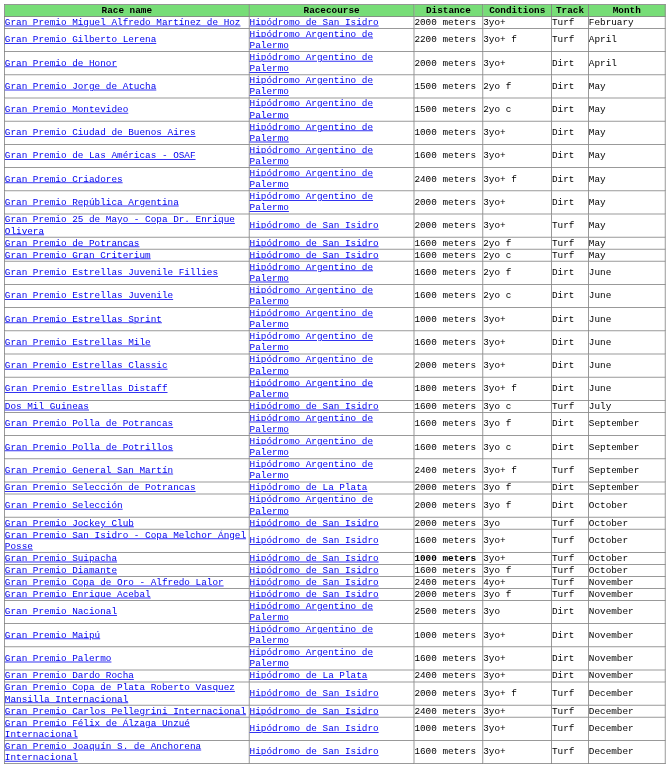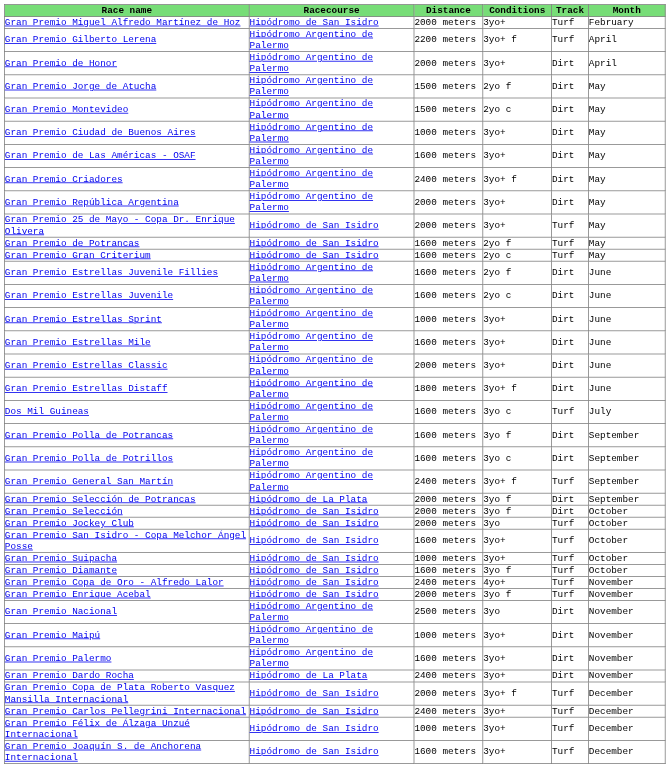 <table class = "sortable" | border="1" cellpadding="0" style="border-collapse: collapse; font-size:90%">
 <tr bgcolor="#77dd77" align="center">
 <th>Race name</th>
 <th>Racecourse</th>
 <th>Distance</th>
 <th>Conditions</th>
 <th>Track</th>
 <th>Month</th>
 </tr>
 <tr>
 <td width="305"><a href='#'>Gran Premio Miguel Alfredo Martínez de Hoz</a></td>
 <td width="205"><a href='#'>Hipódromo de San Isidro</a></td>
 <td width="85">2000 meters</td>
 <td width="85">3yo+</td>
 <td width="45">Turf</td>
 <td width="95">February</td>
 </tr>
 <tr>
 <td><a href='#'>Gran Premio Gilberto Lerena</a></td>
 <td><a href='#'>Hipódromo Argentino de Palermo</a></td>
 <td>2200 meters</td>
 <td>3yo+ f</td>
 <td>Turf</td>
 <td>April</td>
 </tr>
 <tr>
 <td><a href='#'>Gran Premio de Honor</a></td>
 <td><a href='#'>Hipódromo Argentino de Palermo</a></td>
 <td>2000 meters</td>
 <td>3yo+</td>
 <td>Dirt</td>
 <td>April</td>
 </tr>
 <tr>
 <td><a href='#'>Gran Premio Jorge de Atucha</a></td>
 <td><a href='#'>Hipódromo Argentino de Palermo</a></td>
 <td>1500 meters</td>
 <td>2yo f</td>
 <td>Dirt</td>
 <td>May</td>
 </tr>
 <tr>
 <td><a href='#'>Gran Premio Montevideo</a></td>
 <td><a href='#'>Hipódromo Argentino de Palermo</a></td>
 <td>1500 meters</td>
 <td>2yo c</td>
 <td>Dirt</td>
 <td>May</td>
 </tr>
 <tr>
 <td><a href='#'>Gran Premio Ciudad de Buenos Aires</a></td>
 <td><a href='#'>Hipódromo Argentino de Palermo</a></td>
 <td>1000 meters</td>
 <td>3yo+</td>
 <td>Dirt</td>
 <td>May</td>
 </tr>
 <tr>
 <td><a href='#'>Gran Premio de Las Américas - OSAF</a></td>
 <td><a href='#'>Hipódromo Argentino de Palermo</a></td>
 <td>1600 meters</td>
 <td>3yo+</td>
 <td>Dirt</td>
 <td>May</td>
 </tr>
 <tr>
 <td><a href='#'>Gran Premio Criadores</a></td>
 <td><a href='#'>Hipódromo Argentino de Palermo</a></td>
 <td>2400 meters</td>
 <td>3yo+ f</td>
 <td>Dirt</td>
 <td>May</td>
 </tr>
 <tr>
 <td><a href='#'>Gran Premio República Argentina</a></td>
 <td><a href='#'>Hipódromo Argentino de Palermo</a></td>
 <td>2000 meters</td>
 <td>3yo+</td>
 <td>Dirt</td>
 <td>May</td>
 </tr>
 <tr>
 <td><a href='#'>Gran Premio 25 de Mayo - Copa Dr. Enrique Olivera</a></td>
 <td><a href='#'>Hipódromo de San Isidro</a></td>
 <td>2000 meters</td>
 <td>3yo+</td>
 <td>Turf</td>
 <td>May</td>
 </tr>
 <tr>
 <td><a href='#'>Gran Premio de Potrancas</a></td>
 <td><a href='#'>Hipódromo de San Isidro</a></td>
 <td>1600 meters</td>
 <td>2yo f</td>
 <td>Turf</td>
 <td>May</td>
 </tr>
 <tr>
 <td><a href='#'>Gran Premio Gran Criterium</a></td>
 <td><a href='#'>Hipódromo de San Isidro</a></td>
 <td>1600 meters</td>
 <td>2yo c</td>
 <td>Turf</td>
 <td>May</td>
 </tr>
 <tr>
 <td><a href='#'>Gran Premio Estrellas Juvenile Fillies</a></td>
 <td><a href='#'>Hipódromo Argentino de Palermo</a></td>
 <td>1600 meters</td>
 <td>2yo f</td>
 <td>Dirt</td>
 <td>June</td>
 </tr>
 <tr>
 <td><a href='#'>Gran Premio Estrellas Juvenile</a></td>
 <td><a href='#'>Hipódromo Argentino de Palermo</a></td>
 <td>1600 meters</td>
 <td>2yo c</td>
 <td>Dirt</td>
 <td>June</td>
 </tr>
 <tr>
 <td><a href='#'>Gran Premio Estrellas Sprint</a></td>
 <td><a href='#'>Hipódromo Argentino de Palermo</a></td>
 <td>1000 meters</td>
 <td>3yo+</td>
 <td>Dirt</td>
 <td>June</td>
 </tr>
 <tr>
 <td><a href='#'>Gran Premio Estrellas Mile</a></td>
 <td><a href='#'>Hipódromo Argentino de Palermo</a></td>
 <td>1600 meters</td>
 <td>3yo+</td>
 <td>Dirt</td>
 <td>June</td>
 </tr>
 <tr>
 <td><a href='#'>Gran Premio Estrellas Classic</a></td>
 <td><a href='#'>Hipódromo Argentino de Palermo</a></td>
 <td>2000 meters</td>
 <td>3yo+</td>
 <td>Dirt</td>
 <td>June</td>
 </tr>
 <tr>
 <td><a href='#'>Gran Premio Estrellas Distaff</a></td>
 <td><a href='#'>Hipódromo Argentino de Palermo</a></td>
 <td>1800 meters</td>
 <td>3yo+ f</td>
 <td>Dirt</td>
 <td>June</td>
 </tr>
 <tr>
 <td><a href='#'>Dos Mil Guineas</a></td>
-<td><a href='#'>Hipódromo de San Isidro</a></td>
+<td><a href='#'>Hipódromo Argentino de Palermo</a></td>
 <td>1600 meters</td>
 <td>3yo c</td>
 <td>Turf</td>
 <td>July</td>
 </tr>
 <tr>
 <td><a href='#'>Gran Premio Polla de Potrancas</a></td>
 <td><a href='#'>Hipódromo Argentino de Palermo</a></td>
 <td>1600 meters</td>
 <td>3yo f</td>
 <td>Dirt</td>
 <td>September</td>
 </tr>
 <tr>
 <td><a href='#'>Gran Premio Polla de Potrillos</a></td>
 <td><a href='#'>Hipódromo Argentino de Palermo</a></td>
 <td>1600 meters</td>
 <td>3yo c</td>
 <td>Dirt</td>
 <td>September</td>
 </tr>
 <tr>
 <td><a href='#'>Gran Premio General San Martín</a></td>
 <td><a href='#'>Hipódromo Argentino de Palermo</a></td>
 <td>2400 meters</td>
 <td>3yo+ f</td>
 <td>Turf</td>
 <td>September</td>
 </tr>
 <tr>
 <td><a href='#'>Gran Premio Selección de Potrancas</a></td>
 <td><a href='#'>Hipódromo de La Plata</a></td>
 <td>2000 meters</td>
 <td>3yo f</td>
 <td>Dirt</td>
 <td>September</td>
 </tr>
 <tr>
 <td><a href='#'>Gran Premio Selección</a></td>
-<td><a href='#'>Hipódromo Argentino de Palermo</a></td>
+<td><a href='#'>Hipódromo de San Isidro</a></td>
 <td>2000 meters</td>
 <td>3yo f</td>
 <td>Dirt</td>
 <td>October</td>
 </tr>
 <tr>
 <td><a href='#'>Gran Premio Jockey Club</a></td>
 <td><a href='#'>Hipódromo de San Isidro</a></td>
 <td>2000 meters</td>
 <td>3yo</td>
 <td>Turf</td>
 <td>October</td>
 </tr>
 <tr>
 <td><a href='#'>Gran Premio San Isidro - Copa Melchor Ángel Posse</a></td>
 <td><a href='#'>Hipódromo de San Isidro</a></td>
 <td>1600 meters</td>
 <td>3yo+</td>
 <td>Turf</td>
 <td>October</td>
 </tr>
 <tr>
 <td><a href='#'>Gran Premio Suipacha</a></td>
 <td><a href='#'>Hipódromo de San Isidro</a></td>
-<td><strong>1000 meters</strong></td>
+<td>1000 meters</td>
 <td>3yo+</td>
 <td>Turf</td>
 <td>October</td>
 </tr>
 <tr>
 <td><a href='#'>Gran Premio Diamante</a></td>
 <td><a href='#'>Hipódromo de San Isidro</a></td>
 <td>1600 meters</td>
 <td>3yo f</td>
 <td>Turf</td>
 <td>October</td>
 </tr>
 <tr>
 <td><a href='#'>Gran Premio Copa de Oro - Alfredo Lalor</a></td>
 <td><a href='#'>Hipódromo de San Isidro</a></td>
 <td>2400 meters</td>
 <td>4yo+</td>
 <td>Turf</td>
 <td>November</td>
 </tr>
 <tr>
 <td><a href='#'>Gran Premio Enrique Acebal</a></td>
 <td><a href='#'>Hipódromo de San Isidro</a></td>
 <td>2000 meters</td>
 <td>3yo f</td>
 <td>Turf</td>
 <td>November</td>
 </tr>
 <tr>
 <td><a href='#'>Gran Premio Nacional</a></td>
 <td><a href='#'>Hipódromo Argentino de Palermo</a></td>
 <td>2500 meters</td>
 <td>3yo</td>
 <td>Dirt</td>
 <td>November</td>
 </tr>
 <tr>
 <td><a href='#'>Gran Premio Maipú</a></td>
 <td><a href='#'>Hipódromo Argentino de Palermo</a></td>
 <td>1000 meters</td>
 <td>3yo+</td>
 <td>Dirt</td>
 <td>November</td>
 </tr>
 <tr>
 <td><a href='#'>Gran Premio Palermo</a></td>
 <td><a href='#'>Hipódromo Argentino de Palermo</a></td>
 <td>1600 meters</td>
 <td>3yo+</td>
 <td>Dirt</td>
 <td>November</td>
 </tr>
 <tr>
 <td><a href='#'>Gran Premio Dardo Rocha</a></td>
 <td><a href='#'>Hipódromo de La Plata</a></td>
 <td>2400 meters</td>
 <td>3yo+</td>
 <td>Dirt</td>
 <td>November</td>
 </tr>
 <tr>
 <td><a href='#'>Gran Premio Copa de Plata Roberto Vasquez Mansilla Internacional</a></td>
 <td><a href='#'>Hipódromo de San Isidro</a></td>
 <td>2000 meters</td>
 <td>3yo+ f</td>
 <td>Turf</td>
 <td>December</td>
 </tr>
 <tr>
 <td><a href='#'>Gran Premio Carlos Pellegrini Internacional</a></td>
 <td><a href='#'>Hipódromo de San Isidro</a></td>
 <td>2400 meters</td>
 <td>3yo+</td>
 <td>Turf</td>
 <td>December</td>
 </tr>
 <tr>
 <td><a href='#'>Gran Premio Félix de Álzaga Unzué Internacional</a></td>
 <td><a href='#'>Hipódromo de San Isidro</a></td>
 <td>1000 meters</td>
 <td>3yo+</td>
 <td>Turf</td>
 <td>December</td>
 </tr>
 <tr>
 <td><a href='#'>Gran Premio Joaquín S. de Anchorena Internacional</a></td>
 <td><a href='#'>Hipódromo de San Isidro</a></td>
 <td>1600 meters</td>
 <td>3yo+</td>
 <td>Turf</td>
 <td>December</td>
 </tr>
 </table>
